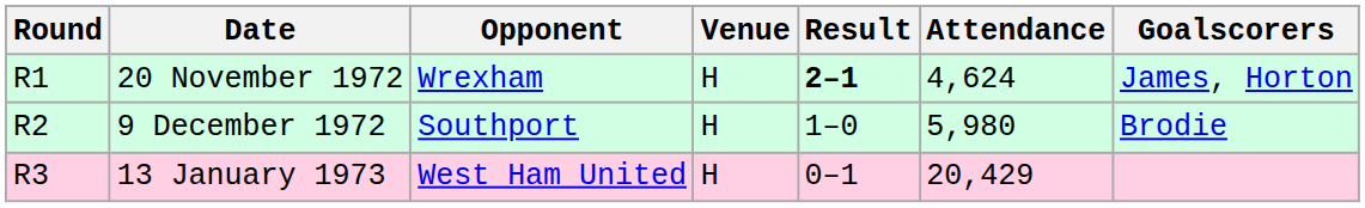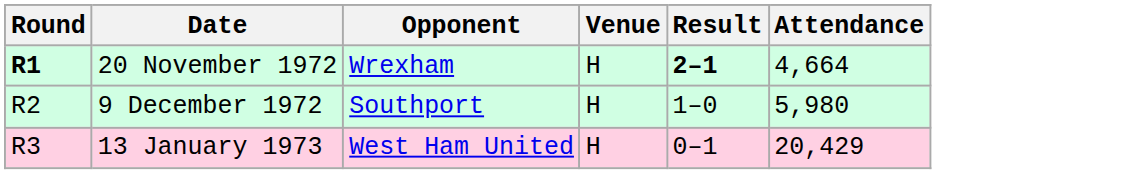 <table class="wikitable">
 <tr>
 <th>Round</th>
 <th>Date</th>
 <th>Opponent</th>
 <th>Venue</th>
 <th>Result</th>
 <th>Attendance</th>
-<th>Goalscorers</th>
 </tr>
 <tr style="background-color: #d0ffe3;">
-<td>R1</td>
+<td><strong>R1</strong></td>
 <td>20 November 1972</td>
 <td><a href='#'>Wrexham</a></td>
 <td>H</td>
 <td><strong>2–1</strong></td>
-<td>4,624</td>
-<td><a href='#'>James</a>, <a href='#'>Horton</a></td>
+<td>4,664</td>
 </tr>
 <tr style="background-color: #d0ffe3;">
 <td>R2</td>
 <td>9 December 1972</td>
 <td><a href='#'>Southport</a></td>
 <td>H</td>
 <td>1–0</td>
 <td>5,980</td>
-<td><a href='#'>Brodie</a></td>
 </tr>
 <tr style="background-color: #ffd0e3;">
 <td>R3</td>
 <td>13 January 1973</td>
 <td><a href='#'>West Ham United</a></td>
 <td>H</td>
 <td>0–1</td>
 <td>20,429</td>
-<td></td>
 </tr>
 </table>
